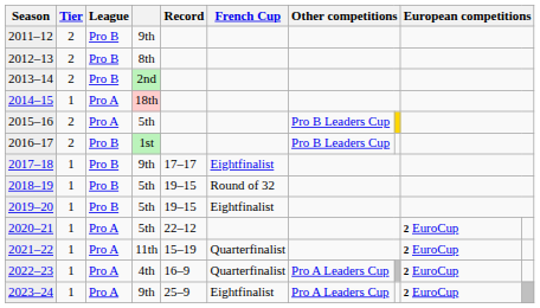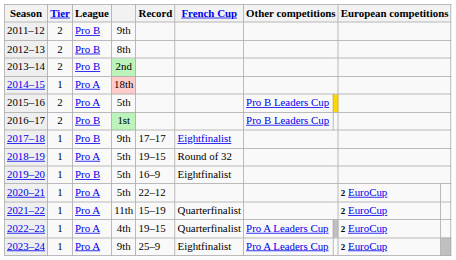 <table class="wikitable" style="font-size:85%;">
 <tr>
 <th>Season</th>
 <th><a href='#'>Tier</a></th>
 <th>League</th>
 <th></th>
 <th>Record</th>
 <th><a href='#'>French Cup</a></th>
 <th colspan=2>Other competitions</th>
 <th colspan=2>European competitions</th>
 </tr>
 <tr>
 <td style="background:#efefef;">2011–12</td>
 <td align="center">2</td>
 <td><a href='#'>Pro B</a></td>
 <td align="center">9th</td>
 <td></td>
 <td></td>
 <td colspan=2></td>
 <td colspan=2></td>
 </tr>
 <tr>
 <td style="background:#efefef;">2012–13</td>
 <td align="center">2</td>
 <td><a href='#'>Pro B</a></td>
 <td align="center">8th</td>
 <td></td>
 <td></td>
 <td colspan=2></td>
 <td colspan=2></td>
 </tr>
 <tr>
 <td style="background:#efefef;">2013–14</td>
 <td align="center">2</td>
 <td><a href='#'>Pro B</a></td>
 <td style="background:#BBF3BB"  align="center">2nd</td>
 <td></td>
 <td></td>
 <td colspan=2></td>
 <td colspan=2></td>
 </tr>
 <tr>
 <td style="background:#efefef;"><a href='#'>2014–15</a></td>
 <td align="center">1</td>
 <td><a href='#'>Pro A</a></td>
 <td align="center" bgcolor=#fcc>18th</td>
 <td></td>
 <td></td>
 <td colspan=2></td>
 <td colspan=2></td>
 </tr>
 <tr>
 <td style="background:#efefef;">2015–16</td>
 <td align="center">2</td>
 <td><a href='#'>Pro A</a></td>
 <td align="center">5th</td>
 <td></td>
 <td></td>
 <td><a href='#'>Pro B Leaders Cup</a></td>
 <td bgcolor=gold></td>
 <td colspan=2></td>
 </tr>
 <tr>
 <td style="background:#efefef;">2016–17</td>
 <td align="center">2</td>
 <td><a href='#'>Pro B</a></td>
 <td bgcolor=#BBF3BB  align="center">1st</td>
 <td></td>
 <td></td>
 <td><a href='#'>Pro B Leaders Cup</a></td>
 <td></td>
 <td colspan=2></td>
 </tr>
 <tr>
 <td style="background:#efefef;"><a href='#'>2017–18</a></td>
 <td align="center">1</td>
 <td><a href='#'>Pro B</a></td>
 <td align="center">9th</td>
 <td>17–17</td>
 <td><a href='#'>Eightfinalist</a></td>
 <td colspan=2></td>
 <td colspan=2></td>
 </tr>
 <tr>
 <td style="background:#efefef;"><a href='#'>2018–19</a></td>
 <td align="center">1</td>
-<td><a href='#'>Pro B</a></td>
+<td><a href='#'>Pro A</a></td>
 <td align="center">5th</td>
 <td>19–15</td>
 <td>Round of 32</td>
 <td colspan=2></td>
 <td colspan=2></td>
 </tr>
 <tr>
 <td style="background:#efefef;"><a href='#'>2019–20</a></td>
 <td align="center">1</td>
 <td><a href='#'>Pro B</a></td>
 <td align="center">5th</td>
-<td>19–15</td>
+<td>16–9</td>
 <td>Eightfinalist</td>
 <td colspan=2></td>
 <td colspan=2></td>
 </tr>
 <tr>
 <td style="background:#efefef;"><a href='#'>2020–21</a></td>
 <td align="center">1</td>
 <td><a href='#'>Pro A</a></td>
 <td align="center">5th</td>
 <td>22–12</td>
 <td></td>
 <td colspan=2></td>
 <td><small><strong>2</strong></small> <a href='#'>EuroCup</a></td>
 <td></td>
 </tr>
 <tr>
 <td style="background:#efefef;"><a href='#'>2021–22</a></td>
 <td align="center">1</td>
 <td><a href='#'>Pro A</a></td>
 <td align="center">11th</td>
 <td>15–19</td>
 <td>Quarterfinalist</td>
 <td colspan=2></td>
 <td><small><strong>2</strong></small> <a href='#'>EuroCup</a></td>
 <td></td>
 </tr>
 <tr>
 <td style="background:#efefef;"><a href='#'>2022–23</a></td>
 <td align="center">1</td>
 <td><a href='#'>Pro A</a></td>
 <td align="center">4th</td>
-<td>16–9</td>
+<td>19–15</td>
 <td>Quarterfinalist</td>
 <td><a href='#'>Pro A Leaders Cup</a></td>
 <td bgcolor=silver align=center></td>
 <td><small><strong>2</strong></small> <a href='#'>EuroCup</a></td>
 <td></td>
 </tr>
 <tr>
 <td style="background:#efefef;"><a href='#'>2023–24</a></td>
 <td align="center">1</td>
 <td><a href='#'>Pro A</a></td>
 <td align="center">9th</td>
 <td>25–9</td>
 <td>Eightfinalist</td>
 <td><a href='#'>Pro A Leaders Cup</a></td>
 <td></td>
 <td><small><strong>2</strong></small> <a href='#'>EuroCup</a></td>
 <td bgcolor=silver align=center></td>
 </tr>
 </table>
